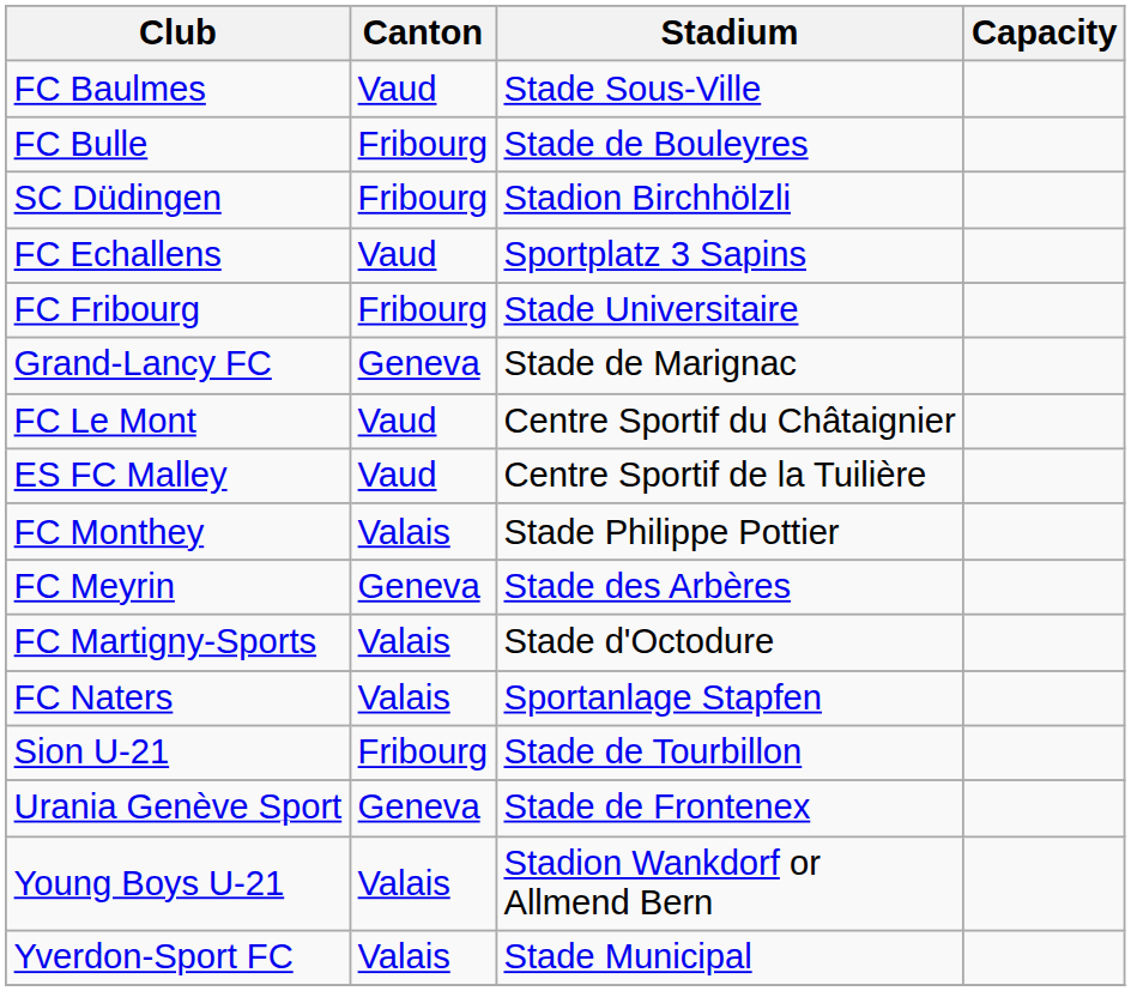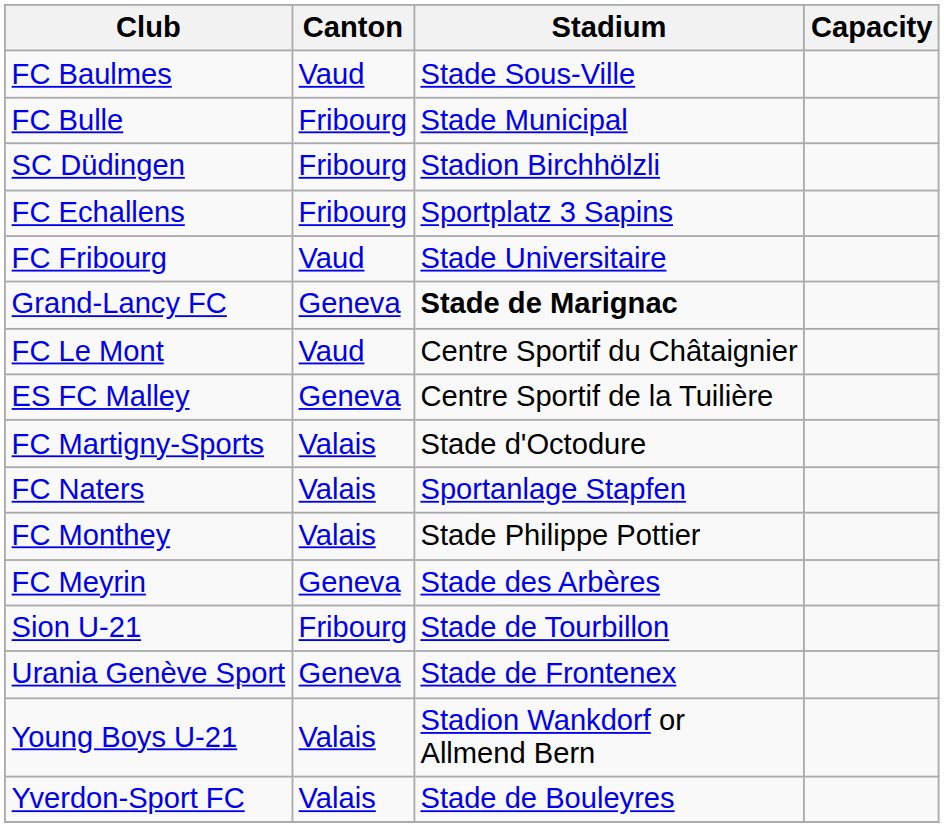 <table class="wikitable">
 <tr>
 <th>Club</th>
 <th>Canton</th>
 <th>Stadium</th>
 <th>Capacity</th>
 </tr>
 <tr>
 <td><a href='#'>FC Baulmes</a></td>
 <td><a href='#'>Vaud</a></td>
 <td><a href='#'>Stade Sous-Ville</a></td>
 <td></td>
 </tr>
 <tr>
 <td><a href='#'>FC Bulle</a></td>
 <td><a href='#'>Fribourg</a></td>
-<td><a href='#'>Stade de Bouleyres</a></td>
+<td><a href='#'>Stade Municipal</a></td>
 <td></td>
 </tr>
 <tr>
 <td><a href='#'>SC Düdingen</a></td>
 <td><a href='#'>Fribourg</a></td>
 <td><a href='#'>Stadion Birchhölzli</a></td>
 <td></td>
 </tr>
 <tr>
 <td><a href='#'>FC Echallens</a></td>
-<td><a href='#'>Vaud</a></td>
+<td><a href='#'>Fribourg</a></td>
 <td><a href='#'>Sportplatz 3 Sapins</a></td>
 <td></td>
 </tr>
 <tr>
 <td><a href='#'>FC Fribourg</a></td>
-<td><a href='#'>Fribourg</a></td>
+<td><a href='#'>Vaud</a></td>
 <td><a href='#'>Stade Universitaire</a></td>
 <td></td>
 </tr>
 <tr>
 <td><a href='#'>Grand-Lancy FC</a></td>
 <td><a href='#'>Geneva</a></td>
-<td>Stade de Marignac</td>
+<td><strong>Stade de Marignac</strong></td>
 <td></td>
 </tr>
 <tr>
 <td><a href='#'>FC Le Mont</a></td>
 <td><a href='#'>Vaud</a></td>
 <td>Centre Sportif du Châtaignier</td>
 <td></td>
 </tr>
 <tr>
 <td><a href='#'>ES FC Malley</a></td>
-<td><a href='#'>Vaud</a></td>
+<td><a href='#'>Geneva</a></td>
 <td>Centre Sportif de la Tuilière</td>
+<td></td>
+</tr>
+<tr>
+<td><a href='#'>FC Martigny-Sports</a></td>
+<td><a href='#'>Valais</a></td>
+<td>Stade d'Octodure</td>
+<td></td>
+</tr>
+<tr>
+<td><a href='#'>FC Naters</a></td>
+<td><a href='#'>Valais</a></td>
+<td><a href='#'>Sportanlage Stapfen</a></td>
 <td></td>
 </tr>
 <tr>
 <td><a href='#'>FC Monthey</a></td>
 <td><a href='#'>Valais</a></td>
 <td>Stade Philippe Pottier</td>
 <td></td>
 </tr>
 <tr>
 <td><a href='#'>FC Meyrin</a></td>
 <td><a href='#'>Geneva</a></td>
 <td><a href='#'>Stade des Arbères</a></td>
-<td></td>
-</tr>
-<tr>
-<td><a href='#'>FC Martigny-Sports</a></td>
-<td><a href='#'>Valais</a></td>
-<td>Stade d'Octodure</td>
-<td></td>
-</tr>
-<tr>
-<td><a href='#'>FC Naters</a></td>
-<td><a href='#'>Valais</a></td>
-<td><a href='#'>Sportanlage Stapfen</a></td>
 <td></td>
 </tr>
 <tr>
 <td><a href='#'>Sion U-21</a></td>
 <td><a href='#'>Fribourg</a></td>
 <td><a href='#'>Stade de Tourbillon</a></td>
 <td></td>
 </tr>
 <tr>
 <td><a href='#'>Urania Genève Sport</a></td>
 <td><a href='#'>Geneva</a></td>
 <td><a href='#'>Stade de Frontenex</a></td>
 <td></td>
 </tr>
 <tr>
 <td><a href='#'>Young Boys U-21</a></td>
 <td><a href='#'>Valais</a></td>
 <td><a href='#'>Stadion Wankdorf</a> or<br>Allmend Bern</td>
 <td><br></td>
 </tr>
 <tr>
 <td><a href='#'>Yverdon-Sport FC</a></td>
 <td><a href='#'>Valais</a></td>
-<td><a href='#'>Stade Municipal</a></td>
+<td><a href='#'>Stade de Bouleyres</a></td>
 <td></td>
 </tr>
 <tr>
 </tr>
 </table>
